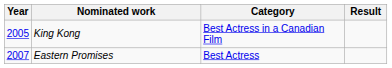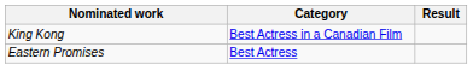 <table class=wikitable>
 <tr>
-<th scope="col" style="width:1em;">Year</th>
 <th scope="col" style="width:39em;">Nominated work</th>
 <th scope="col" style="width:33em;">Category</th>
 <th scope="col" style="width:5em;">Result</th>
 </tr>
 <tr>
-<td><a href='#'>2005</a></td>
 <td><em>King Kong</em></td>
 <td><a href='#'>Best Actress in a Canadian Film</a></td>
 <td></td>
 </tr>
 <tr>
-<td><a href='#'>2007</a></td>
 <td><em>Eastern Promises</em></td>
 <td><a href='#'>Best Actress</a></td>
 <td></td>
 </tr>
 </table>
